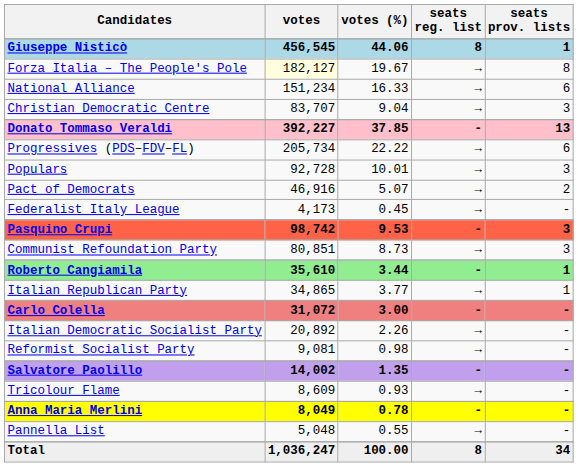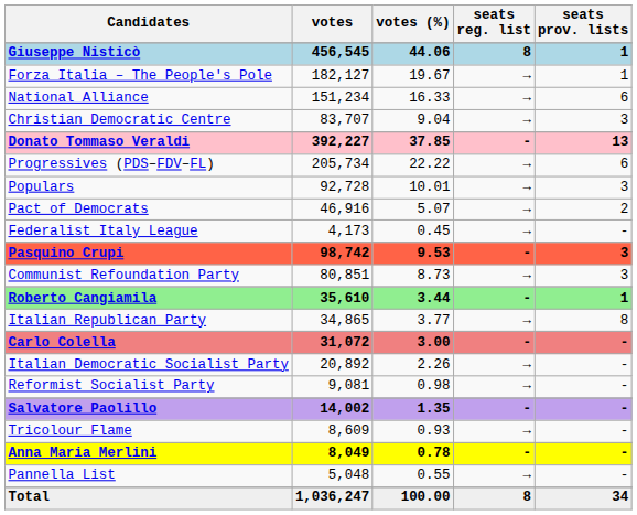 <table class="wikitable" style="font-size:95%">
 <tr bgcolor="EFEFEF">
 <th>Candidates</th>
 <th>votes</th>
 <th>votes (%)</th>
 <th>seats<br>reg. list</th>
 <th>seats<br>prov. lists</th>
 </tr>
 <tr>
 </tr>
 <tr bgcolor="lightblue">
 <td><strong><a href='#'>Giuseppe Nisticò</a></strong></td>
 <td align=right><strong>456,545</strong></td>
 <td align=right><strong>44.06</strong></td>
 <td align=right><strong>8</strong></td>
 <td align=right><strong>1</strong></td>
 </tr>
 <tr>
 <td><a href='#'>Forza Italia – The People's Pole</a></td>
-<td align=right style="background: lightyellow;">182,127</td>
+<td align=right>182,127</td>
 <td align=right>19.67</td>
 <td align=right>→</td>
-<td align=right>8</td>
+<td align=right>1</td>
 </tr>
 <tr>
 <td><a href='#'>National Alliance</a></td>
 <td align=right>151,234</td>
 <td align=right>16.33</td>
 <td align=right>→</td>
 <td align=right>6</td>
 </tr>
 <tr>
 <td><a href='#'>Christian Democratic Centre</a></td>
 <td align=right>83,707</td>
 <td align=right>9.04</td>
 <td align=right>→</td>
 <td align=right>3</td>
 </tr>
 <tr>
 </tr>
 <tr bgcolor="pink">
 <td><strong><a href='#'>Donato Tommaso Veraldi</a></strong></td>
 <td align=right><strong>392,227</strong></td>
 <td align=right><strong>37.85</strong></td>
 <td align=right><strong>-</strong></td>
 <td align=right><strong>13</strong></td>
 </tr>
 <tr>
 <td><a href='#'>Progressives</a> (<a href='#'>PDS</a>–<a href='#'>FDV</a>–<a href='#'>FL</a>)</td>
 <td align=right>205,734</td>
 <td align=right>22.22</td>
 <td align=right>→</td>
 <td align=right>6</td>
 </tr>
 <tr>
 <td><a href='#'>Populars</a></td>
 <td align=right>92,728</td>
 <td align=right>10.01</td>
 <td align=right>→</td>
 <td align=right>3</td>
 </tr>
 <tr>
 <td><a href='#'>Pact of Democrats</a></td>
 <td align=right>46,916</td>
 <td align=right>5.07</td>
 <td align=right>→</td>
 <td align=right>2</td>
 </tr>
 <tr>
 <td><a href='#'>Federalist Italy League</a></td>
 <td align=right>4,173</td>
 <td align=right>0.45</td>
 <td align=right>→</td>
 <td align=right>-</td>
 </tr>
 <tr>
 </tr>
 <tr bgcolor="tomato">
 <td><strong><a href='#'>Pasquino Crupi</a></strong></td>
 <td align=right><strong>98,742</strong></td>
 <td align=right><strong>9.53</strong></td>
 <td align=right><strong>-</strong></td>
 <td align=right><strong>3</strong></td>
 </tr>
 <tr>
 <td><a href='#'>Communist Refoundation Party</a></td>
 <td align=right>80,851</td>
 <td align=right>8.73</td>
 <td align=right>→</td>
 <td align=right>3</td>
 </tr>
 <tr>
 </tr>
 <tr bgcolor="lightgreen">
 <td><strong><a href='#'>Roberto Cangiamila</a></strong></td>
 <td align=right><strong>35,610</strong></td>
 <td align=right><strong>3.44</strong></td>
 <td align=right><strong>-</strong></td>
 <td align=right><strong>1</strong></td>
 </tr>
 <tr>
 <td><a href='#'>Italian Republican Party</a></td>
 <td align=right>34,865</td>
 <td align=right>3.77</td>
 <td align=right>→</td>
-<td align=right>1</td>
+<td align=right>8</td>
 </tr>
 <tr>
 </tr>
 <tr bgcolor="lightcoral">
 <td><strong><a href='#'>Carlo Colella</a></strong></td>
 <td align=right><strong>31,072</strong></td>
 <td align=right><strong>3.00</strong></td>
 <td align=right><strong>-</strong></td>
 <td align=right><strong>-</strong></td>
 </tr>
 <tr>
 <td><a href='#'>Italian Democratic Socialist Party</a></td>
 <td align=right>20,892</td>
 <td align=right>2.26</td>
 <td align=right>→</td>
 <td align=right>-</td>
 </tr>
 <tr>
 <td><a href='#'>Reformist Socialist Party</a></td>
 <td align=right>9,081</td>
 <td align=right>0.98</td>
 <td align=right>→</td>
 <td align=right>-</td>
 </tr>
 <tr>
 </tr>
 <tr bgcolor="coralred">
 <td><strong><a href='#'>Salvatore Paolillo</a></strong></td>
 <td align=right><strong>14,002</strong></td>
 <td align=right><strong>1.35</strong></td>
 <td align=right><strong>-</strong></td>
 <td align=right><strong>-</strong></td>
 </tr>
 <tr>
 <td><a href='#'>Tricolour Flame</a></td>
 <td align=right>8,609</td>
 <td align=right>0.93</td>
 <td align=right>→</td>
 <td align=right>-</td>
 </tr>
 <tr>
 </tr>
 <tr bgcolor="yellow">
 <td><strong><a href='#'>Anna Maria Merlini</a></strong></td>
 <td align=right><strong>8,049</strong></td>
 <td align=right><strong>0.78</strong></td>
 <td align=right><strong>-</strong></td>
 <td align=right><strong>-</strong></td>
 </tr>
 <tr>
 <td><a href='#'>Pannella List</a></td>
 <td align=right>5,048</td>
 <td align=right>0.55</td>
 <td align=right>→</td>
 <td align=right>-</td>
 </tr>
 <tr>
 </tr>
 <tr bgcolor="EFEFEF">
 <td><strong>Total</strong></td>
 <td align=right><strong>1,036,247</strong></td>
 <td align=right><strong>100.00</strong></td>
 <td align=right><strong>8</strong></td>
 <td align=right><strong>34</strong></td>
 </tr>
 </table>
